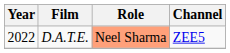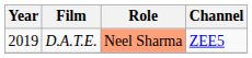 <table class="wikitable sortable">
 <tr>
 <th>Year</th>
 <th>Film</th>
 <th>Role</th>
 <th>Channel</th>
 </tr>
 <tr>
-<td>2022</td>
+<td>2019</td>
 <td><em>D.A.T.E.</em></td>
 <td style="background: lightsalmon;">Neel Sharma</td>
 <td><a href='#'>ZEE5</a></td>
 </tr>
 <tr>
 </tr>
 </table>
